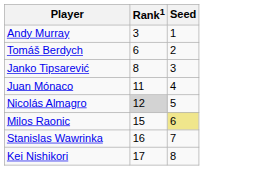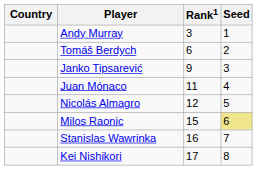 <table class="sortable wikitable">
 <tr>
+<th width="70">Country</th>
 <th width="175">Player</th>
 <th>Rank<sup>1</sup></th>
 <th>Seed</th>
 </tr>
 <tr>
+<td></td>
 <td><a href='#'>Andy Murray</a></td>
 <td>3</td>
 <td>1</td>
 </tr>
 <tr>
+<td></td>
 <td><a href='#'>Tomáš Berdych</a></td>
 <td>6</td>
 <td>2</td>
 </tr>
 <tr>
+<td></td>
 <td><a href='#'>Janko Tipsarević</a></td>
-<td>8</td>
+<td>9</td>
 <td>3</td>
 </tr>
 <tr>
+<td></td>
 <td><a href='#'>Juan Mónaco</a></td>
 <td>11</td>
 <td>4</td>
 </tr>
 <tr>
+<td></td>
 <td><a href='#'>Nicolás Almagro</a></td>
-<td style="background: lightgrey;">12</td>
+<td>12</td>
 <td>5</td>
 </tr>
 <tr>
+<td></td>
 <td><a href='#'>Milos Raonic</a></td>
 <td>15</td>
 <td style="background: khaki;">6</td>
 </tr>
 <tr>
+<td></td>
 <td><a href='#'>Stanislas Wawrinka</a></td>
 <td>16</td>
 <td>7</td>
 </tr>
 <tr>
+<td></td>
 <td><a href='#'>Kei Nishikori</a></td>
 <td>17</td>
 <td>8</td>
 </tr>
 </table>
